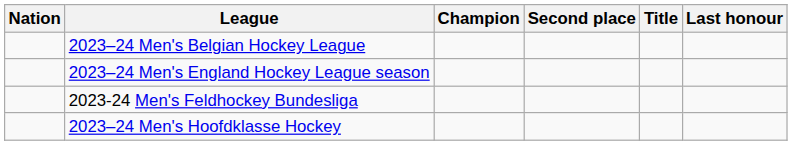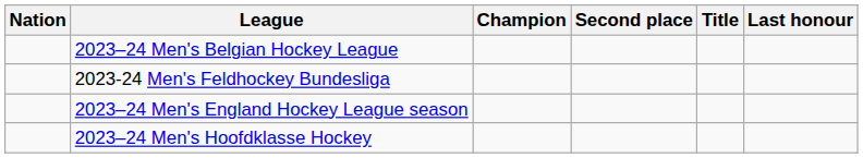 <table class=wikitable style="font-size:14px">
 <tr>
 <th>Nation</th>
 <th>League</th>
 <th>Champion</th>
 <th>Second place</th>
 <th data-sort-type="number">Title</th>
 <th>Last honour</th>
 </tr>
 <tr>
 <td></td>
 <td><a href='#'>2023–24 Men's Belgian Hockey League</a></td>
 <td></td>
 <td></td>
 <td></td>
 <td></td>
 </tr>
 <tr>
 <td></td>
-<td><a href='#'>2023–24 Men's England Hockey League season</a></td>
+<td>2023-24 <a href='#'>Men's Feldhockey Bundesliga</a></td>
 <td></td>
 <td></td>
 <td></td>
 <td></td>
 </tr>
 <tr>
 <td></td>
-<td>2023-24 <a href='#'>Men's Feldhockey Bundesliga</a></td>
+<td><a href='#'>2023–24 Men's England Hockey League season</a></td>
 <td></td>
 <td></td>
 <td></td>
 <td></td>
 </tr>
 <tr>
 <td></td>
 <td><a href='#'>2023–24 Men's Hoofdklasse Hockey</a></td>
 <td></td>
 <td></td>
 <td></td>
 <td></td>
 </tr>
 </table>
